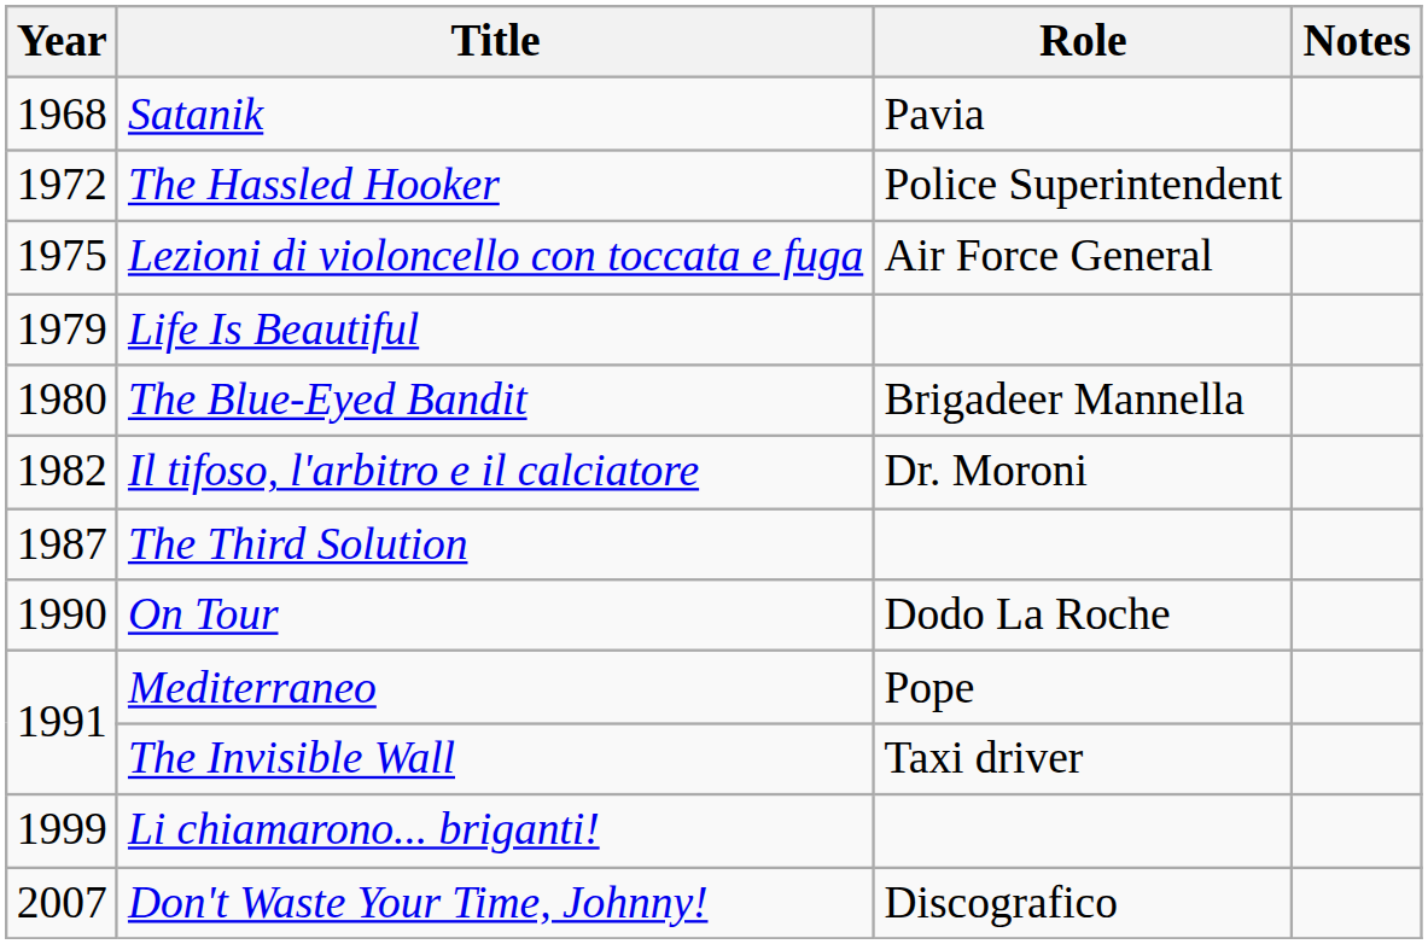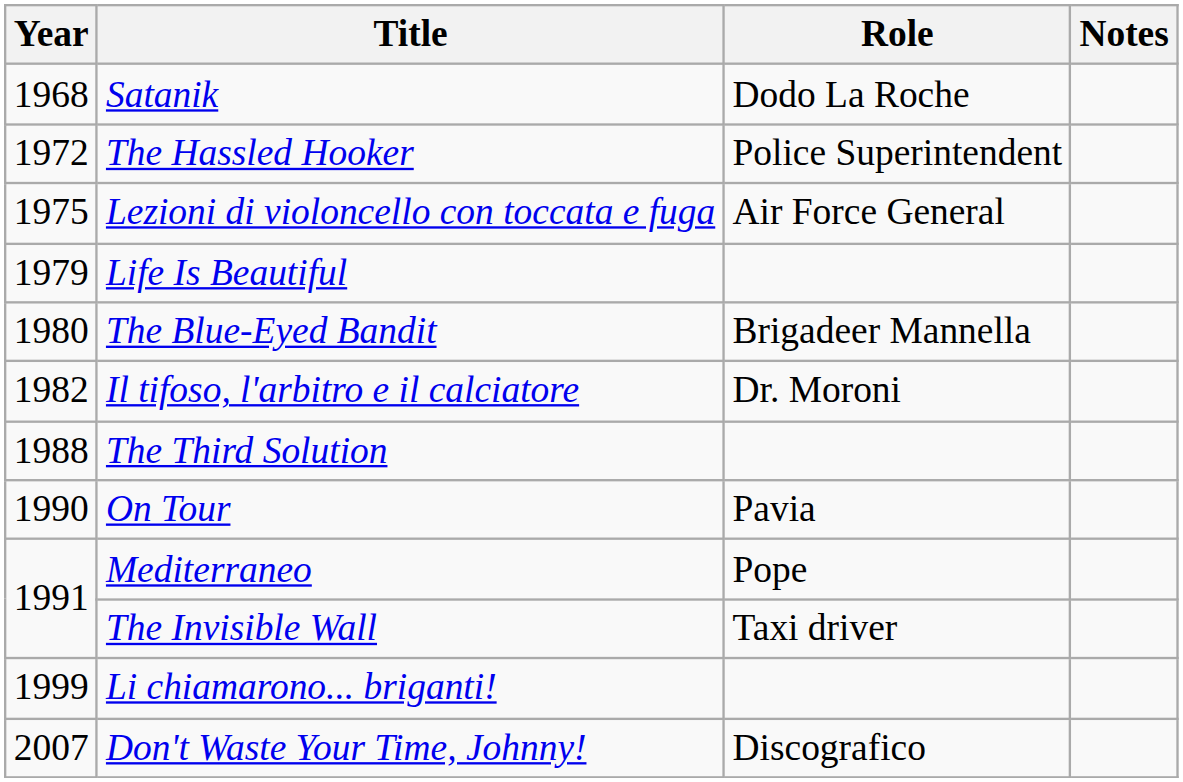 <table class="wikitable sortable">
 <tr>
 <th>Year</th>
 <th>Title</th>
 <th>Role</th>
 <th class="unsortable">Notes</th>
 </tr>
 <tr>
 <td>1968</td>
 <td><em><a href='#'>Satanik</a></em></td>
-<td>Pavia</td>
+<td>Dodo La Roche</td>
 <td></td>
 </tr>
 <tr>
 <td>1972</td>
 <td><em><a href='#'>The Hassled Hooker</a></em></td>
 <td>Police Superintendent</td>
 <td></td>
 </tr>
 <tr>
 <td>1975</td>
 <td><em><a href='#'>Lezioni di violoncello con toccata e fuga</a></em></td>
 <td>Air Force General</td>
 <td></td>
 </tr>
 <tr>
 <td>1979</td>
 <td><em><a href='#'>Life Is Beautiful</a></em></td>
 <td></td>
 <td></td>
 </tr>
 <tr>
 <td>1980</td>
 <td><em><a href='#'>The Blue-Eyed Bandit</a></em></td>
 <td>Brigadeer Mannella</td>
 <td></td>
 </tr>
 <tr>
 <td>1982</td>
 <td><em><a href='#'>Il tifoso, l'arbitro e il calciatore</a></em></td>
 <td>Dr. Moroni</td>
 <td></td>
 </tr>
 <tr>
-<td>1987</td>
+<td>1988</td>
 <td><em><a href='#'>The Third Solution</a></em></td>
 <td></td>
 <td></td>
 </tr>
 <tr>
 <td>1990</td>
 <td><em><a href='#'>On Tour</a></em></td>
-<td>Dodo La Roche</td>
+<td>Pavia</td>
 <td></td>
 </tr>
 <tr>
 <td rowspan=2>1991</td>
 <td><em><a href='#'>Mediterraneo</a></em></td>
 <td>Pope</td>
 <td></td>
 </tr>
 <tr>
 <td><em><a href='#'>The Invisible Wall</a></em></td>
 <td>Taxi driver</td>
 <td></td>
 </tr>
 <tr>
 <td>1999</td>
 <td><em><a href='#'>Li chiamarono... briganti!</a></em></td>
 <td></td>
 <td></td>
 </tr>
 <tr>
 <td>2007</td>
 <td><em><a href='#'>Don't Waste Your Time, Johnny!</a></em></td>
 <td>Discografico</td>
 <td></td>
 </tr>
 </table>
